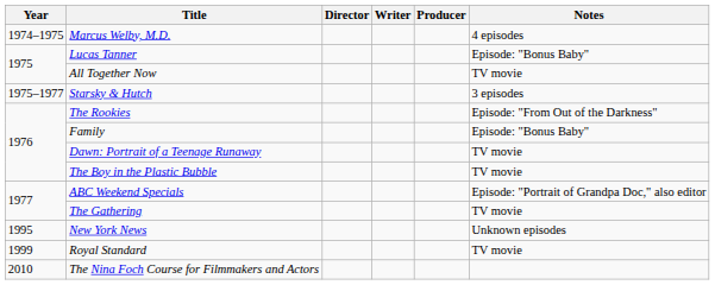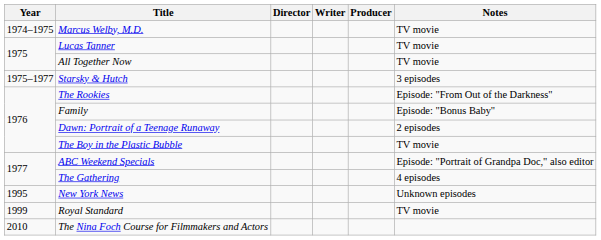 <table class="wikitable sortable">
 <tr>
 <th>Year</th>
 <th>Title</th>
 <th>Director</th>
 <th>Writer</th>
 <th>Producer</th>
 <th>Notes</th>
 </tr>
 <tr>
 <td>1974–1975</td>
 <td><em><a href='#'>Marcus Welby, M.D.</a></em></td>
 <td></td>
 <td></td>
 <td></td>
-<td>4 episodes</td>
+<td>TV movie</td>
 </tr>
 <tr>
 <td rowspan="2">1975</td>
 <td><em><a href='#'>Lucas Tanner</a></em></td>
 <td></td>
 <td></td>
 <td></td>
-<td>Episode: "Bonus Baby"</td>
+<td>TV movie</td>
 </tr>
 <tr>
 <td><em>All Together Now</em></td>
 <td></td>
 <td></td>
 <td></td>
 <td>TV movie</td>
 </tr>
 <tr>
 <td>1975–1977</td>
 <td><em><a href='#'>Starsky & Hutch</a></em></td>
 <td></td>
 <td></td>
 <td></td>
 <td>3 episodes</td>
 </tr>
 <tr>
 <td rowspan="4">1976</td>
 <td><em><a href='#'>The Rookies</a></em></td>
 <td></td>
 <td></td>
 <td></td>
 <td>Episode: "From Out of the Darkness"</td>
 </tr>
 <tr>
 <td><em>Family</em></td>
 <td></td>
 <td></td>
 <td></td>
 <td>Episode: "Bonus Baby"</td>
 </tr>
 <tr>
 <td><em><a href='#'>Dawn: Portrait of a Teenage Runaway</a></em></td>
 <td></td>
 <td></td>
 <td></td>
-<td>TV movie</td>
+<td>2 episodes</td>
 </tr>
 <tr>
 <td><em><a href='#'>The Boy in the Plastic Bubble</a></em></td>
 <td></td>
 <td></td>
 <td></td>
 <td>TV movie</td>
 </tr>
 <tr>
 <td rowspan="2">1977</td>
 <td><em><a href='#'>ABC Weekend Specials</a></em></td>
 <td></td>
 <td></td>
 <td></td>
 <td>Episode: "Portrait of Grandpa Doc," also editor</td>
 </tr>
 <tr>
 <td><em><a href='#'>The Gathering</a></em></td>
 <td></td>
 <td></td>
 <td></td>
-<td>TV movie</td>
+<td>4 episodes</td>
 </tr>
 <tr>
 <td>1995</td>
 <td><em><a href='#'>New York News</a></em></td>
 <td></td>
 <td></td>
 <td></td>
 <td>Unknown episodes</td>
 </tr>
 <tr>
 <td>1999</td>
 <td><em>Royal Standard</em></td>
 <td></td>
 <td></td>
 <td></td>
 <td>TV movie</td>
 </tr>
 <tr>
 <td>2010</td>
 <td><em>The <a href='#'>Nina Foch</a> Course for Filmmakers and Actors</em></td>
 <td></td>
 <td></td>
 <td></td>
 <td></td>
 </tr>
 </table>
